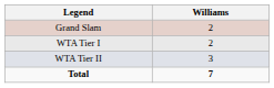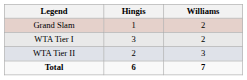 <table class=wikitable style="font-size:85%; width:30%; vertical-align:top; text-align:center;">
 <tr bgcolor="#eeeeee">
 <th><strong>Legend</strong></th>
+<th><strong>Hingis</strong></th>
 <th><strong>Williams</strong></th>
 </tr>
 <tr bgcolor="#e5d1cb">
 <td>Grand Slam</td>
+<td>1</td>
 <td>2</td>
 </tr>
 <tr bgcolor=#e9e9e9>
 <td>WTA Tier I</td>
+<td>3</td>
 <td>2</td>
 </tr>
 <tr bgcolor=#dfe2e9>
 <td>WTA Tier II</td>
+<td>2</td>
 <td>3</td>
 </tr>
 <tr>
 <td><strong>Total</strong></td>
+<td><strong>6</strong></td>
 <td><strong>7</strong></td>
 </tr>
 </table>
